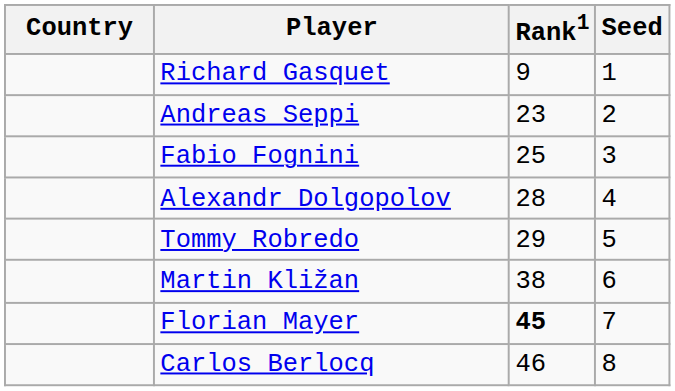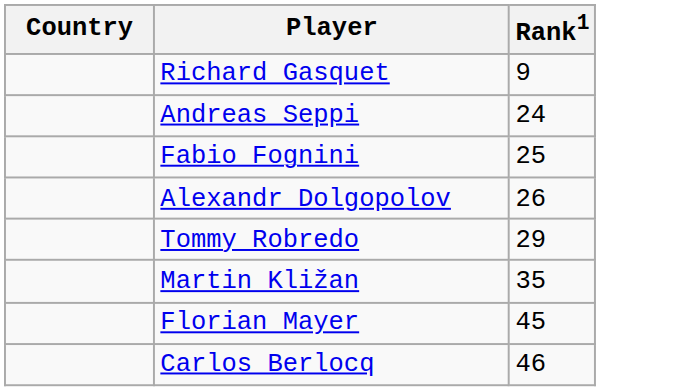 <table class="sortable wikitable">
 <tr>
 <th width="70">Country</th>
 <th width="175">Player</th>
 <th>Rank<sup>1</sup></th>
-<th>Seed</th>
 </tr>
 <tr>
 <td></td>
 <td><a href='#'>Richard Gasquet</a></td>
 <td>9</td>
-<td>1</td>
 </tr>
 <tr>
 <td></td>
 <td><a href='#'>Andreas Seppi</a></td>
-<td>23</td>
-<td>2</td>
+<td>24</td>
 </tr>
 <tr>
 <td></td>
 <td><a href='#'>Fabio Fognini</a></td>
 <td>25</td>
-<td>3</td>
 </tr>
 <tr>
 <td></td>
 <td><a href='#'>Alexandr Dolgopolov</a></td>
-<td>28</td>
-<td>4</td>
+<td>26</td>
 </tr>
 <tr>
 <td></td>
 <td><a href='#'>Tommy Robredo</a></td>
 <td>29</td>
-<td>5</td>
 </tr>
 <tr>
 <td></td>
 <td><a href='#'>Martin Kližan</a></td>
-<td>38</td>
-<td>6</td>
+<td>35</td>
 </tr>
 <tr>
 <td></td>
 <td><a href='#'>Florian Mayer</a></td>
-<td><strong>45</strong></td>
-<td>7</td>
+<td>45</td>
 </tr>
 <tr>
 <td></td>
 <td><a href='#'>Carlos Berlocq</a></td>
 <td>46</td>
-<td>8</td>
 </tr>
 </table>
